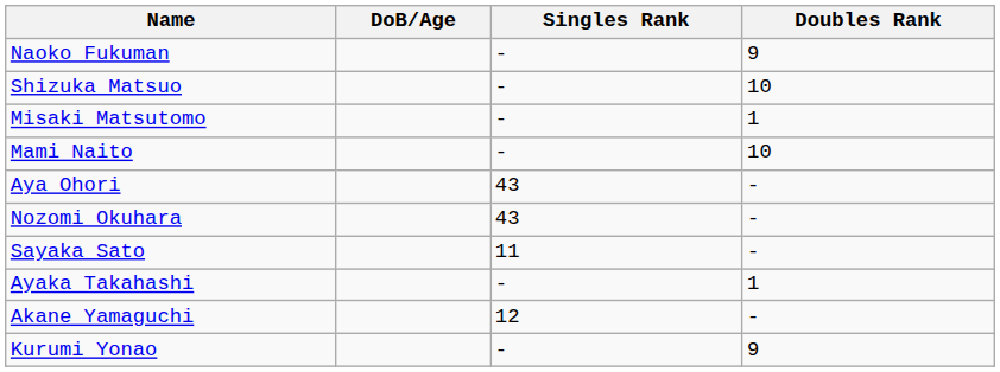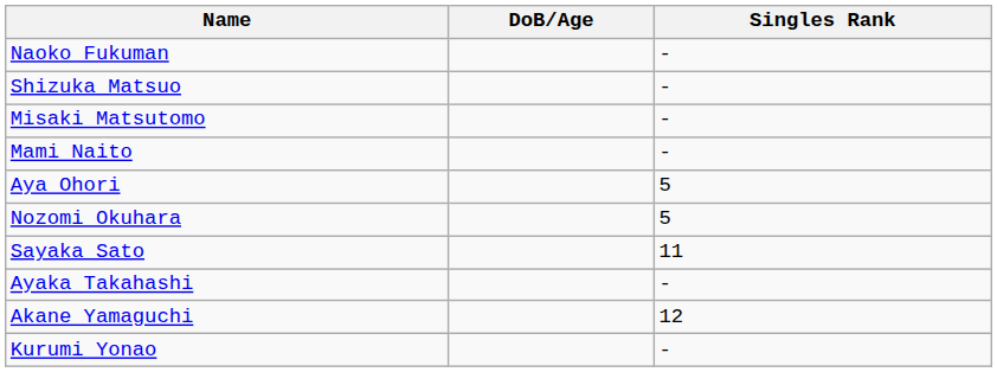 <table class="wikitable"  style="width:600px; font-size:95%;">
 <tr>
 <th align="left">Name</th>
 <th align="left">DoB/Age</th>
 <th align="left">Singles Rank</th>
-<th align="left">Doubles Rank</th>
 </tr>
 <tr>
 <td><a href='#'>Naoko Fukuman</a></td>
 <td></td>
 <td>-</td>
-<td>9</td>
 </tr>
 <tr>
 <td><a href='#'>Shizuka Matsuo</a></td>
 <td></td>
 <td>-</td>
-<td>10</td>
 </tr>
 <tr>
 <td><a href='#'>Misaki Matsutomo</a></td>
 <td></td>
 <td>-</td>
-<td>1</td>
 </tr>
 <tr>
 <td><a href='#'>Mami Naito</a></td>
 <td></td>
 <td>-</td>
-<td>10</td>
 </tr>
 <tr>
 <td><a href='#'>Aya Ohori</a></td>
 <td></td>
-<td>43</td>
-<td>-</td>
+<td>5</td>
 </tr>
 <tr>
 <td><a href='#'>Nozomi Okuhara</a></td>
 <td></td>
-<td>43</td>
-<td>-</td>
+<td>5</td>
 </tr>
 <tr>
 <td><a href='#'>Sayaka Sato</a></td>
 <td></td>
 <td>11</td>
-<td>-</td>
 </tr>
 <tr>
 <td><a href='#'>Ayaka Takahashi</a></td>
 <td></td>
 <td>-</td>
-<td>1</td>
 </tr>
 <tr>
 <td><a href='#'>Akane Yamaguchi</a></td>
 <td></td>
 <td>12</td>
-<td>-</td>
 </tr>
 <tr>
 <td><a href='#'>Kurumi Yonao</a></td>
 <td></td>
 <td>-</td>
-<td>9</td>
 </tr>
 </table>
